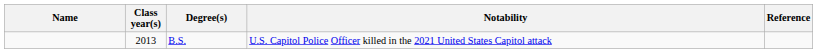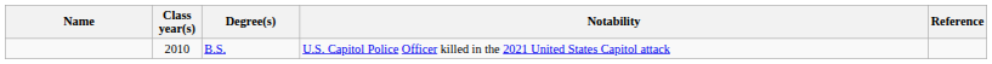 <table class="wikitable sortable" style="width:100%">
 <tr>
 <th width="15%">Name</th>
 <th width="5%">Class year(s)</th>
 <th width="10%">Degree(s)</th>
 <th width="*" class="unsortable">Notability</th>
 <th width="5%" class="unsortable">Reference</th>
 </tr>
 <tr>
 <td></td>
-<td align="center">2013</td>
+<td align="center">2010</td>
 <td><a href='#'>B.S.</a></td>
 <td><a href='#'>U.S. Capitol Police</a> <a href='#'>Officer</a> killed in the <a href='#'>2021 United States Capitol attack</a></td>
 <td align="center"></td>
 </tr>
 </table>
